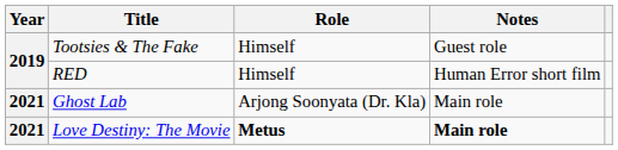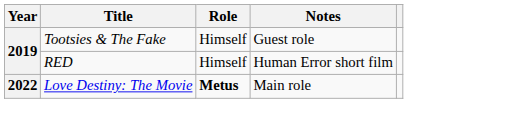 <table class="wikitable sortable plainrowheaders">
 <tr>
 <th scope="col">Year</th>
 <th scope="col">Title</th>
 <th scope="col">Role</th>
 <th scope="col" class="unsortable">Notes</th>
 <th scope="col" class="unsortable"></th>
 </tr>
 <tr>
 <th scope="row" rowspan="2">2019</th>
 <td><em>Tootsies & The Fake</em></td>
 <td>Himself</td>
 <td>Guest role</td>
 <td style="text-align: center;"></td>
 </tr>
 <tr>
 <td><em>RED</em></td>
 <td>Himself</td>
 <td>Human Error short film</td>
 <td style="text-align: center;"></td>
 </tr>
 <tr>
-<th scope="row">2021</th>
-<td><em><a href='#'>Ghost Lab</a></em></td>
-<td>Arjong Soonyata (Dr. Kla)</td>
+<th scope="row">2022</th>
+<td><em><a href='#'>Love Destiny: The Movie</a></em></td>
+<td><strong>Metus</strong></td>
 <td>Main role</td>
 <td style="text-align: center;"></td>
 </tr>
-<tr>
-<th scope="row">2021</th>
-<td><em><a href='#'>Love Destiny: The Movie</a></em></td>
-<td><strong>Metus</strong></td>
-<td><strong>Main role</strong></td>
-<td style="text-align: center;"></td>
-</tr>
 </table>
